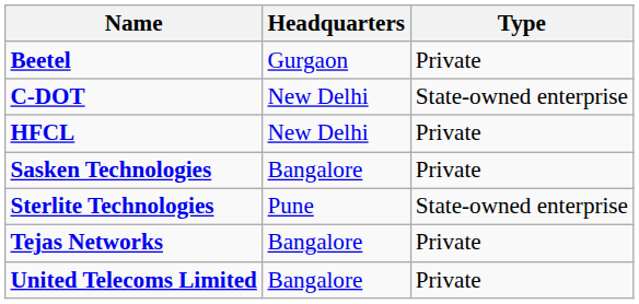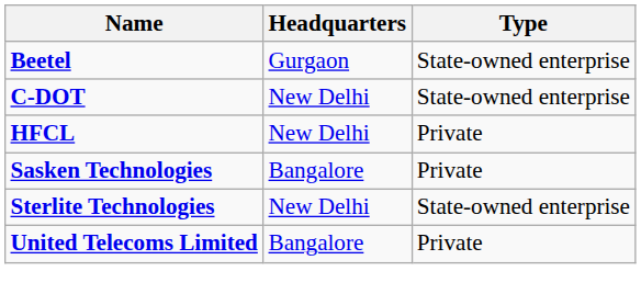 <table class="wikitable sortable">
 <tr>
 <th>Name</th>
 <th>Headquarters</th>
 <th>Type</th>
 </tr>
 <tr>
 <td><a href='#'><strong>Beetel</strong></a></td>
 <td><a href='#'>Gurgaon</a></td>
-<td>Private</td>
+<td>State-owned enterprise</td>
 </tr>
 <tr>
 <td><strong><a href='#'>C-DOT</a></strong></td>
 <td><a href='#'>New Delhi</a></td>
 <td>State-owned enterprise</td>
 </tr>
 <tr>
 <td><strong><a href='#'>HFCL</a></strong></td>
 <td><a href='#'>New Delhi</a></td>
 <td>Private</td>
 </tr>
 <tr>
 <td><strong><a href='#'>Sasken Technologies</a></strong></td>
 <td><a href='#'>Bangalore</a></td>
 <td>Private</td>
 </tr>
 <tr>
 <td><strong><a href='#'>Sterlite Technologies</a></strong></td>
-<td><a href='#'>Pune</a></td>
+<td><a href='#'>New Delhi</a></td>
 <td>State-owned enterprise</td>
-</tr>
-<tr>
-<td><strong><a href='#'>Tejas Networks</a></strong></td>
-<td><a href='#'>Bangalore</a></td>
-<td>Private</td>
 </tr>
 <tr>
 <td><strong><a href='#'>United Telecoms Limited</a></strong></td>
 <td><a href='#'>Bangalore</a></td>
 <td>Private</td>
 </tr>
 </table>
